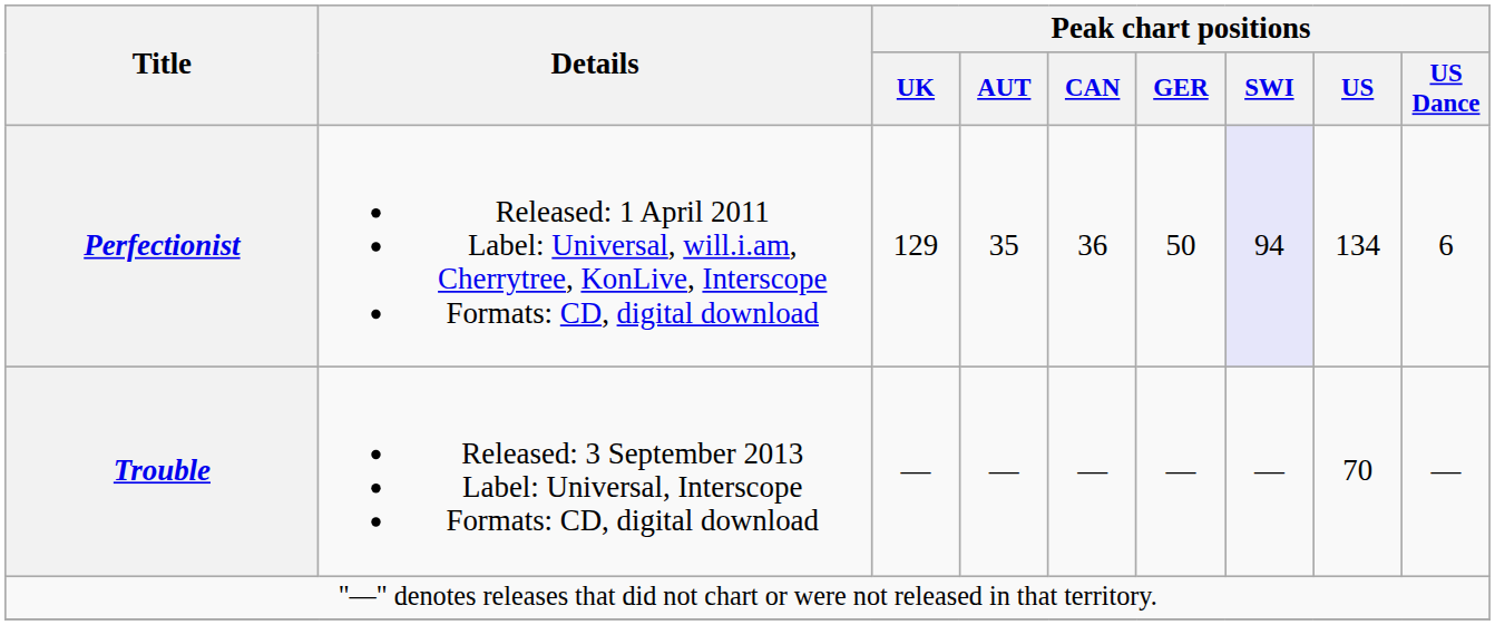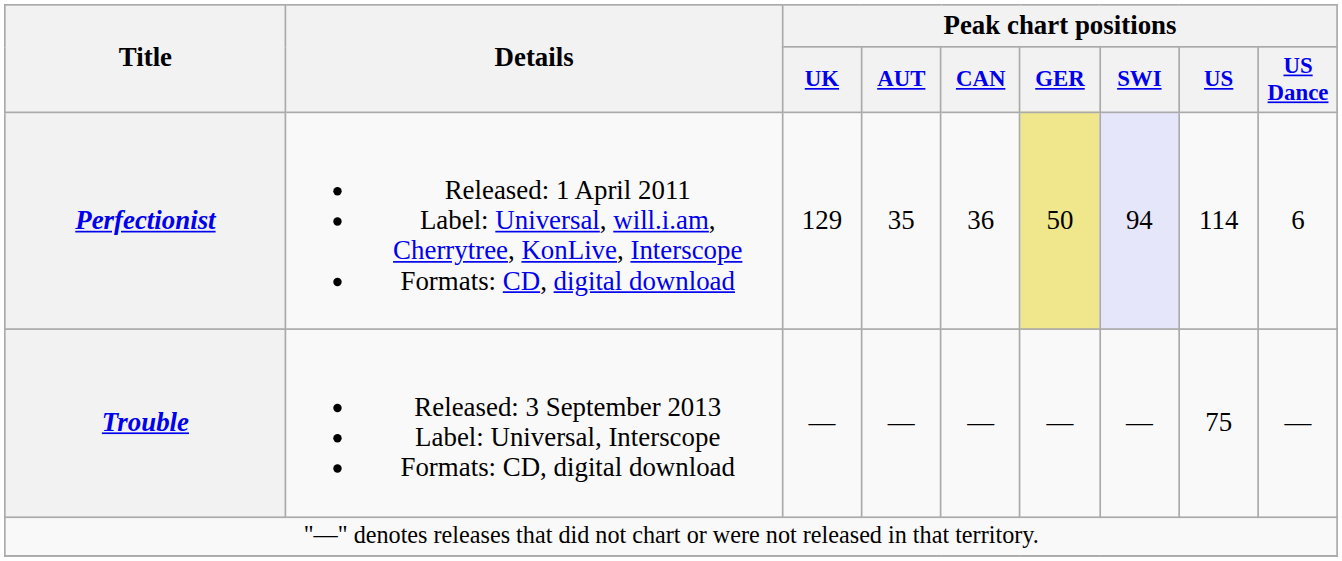 <table class="wikitable plainrowheaders" style="text-align:center;">
 <tr>
 <th rowspan="2" style="width:10em;">Title</th>
 <th rowspan="2" style="width:18em;">Details</th>
 <th colspan="8">Peak chart positions</th>
 </tr>
 <tr>
 <th scope="col" style="width:3em;font-size:85%;"><a href='#'>UK</a><br></th>
 <th scope="col" style="width:3em;font-size:85%;"><a href='#'>AUT</a><br></th>
 <th scope="col" style="width:3em;font-size:85%;"><a href='#'>CAN</a><br></th>
 <th scope="col" style="width:3em;font-size:85%;"><a href='#'>GER</a><br></th>
 <th scope="col" style="width:3em;font-size:85%;"><a href='#'>SWI</a><br></th>
 <th scope="col" style="width:3em;font-size:85%;"><a href='#'>US</a><br></th>
 <th scope="col" style="width:3em;font-size:85%;"><a href='#'>US Dance</a><br></th>
 </tr>
 <tr>
 <th scope="row"><em><a href='#'>Perfectionist</a></em><br></th>
 <td><br><ul><li>Released: 1 April 2011</li><li>Label: <a href='#'>Universal</a>, <a href='#'>will.i.am</a>, <a href='#'>Cherrytree</a>, <a href='#'>KonLive</a>, <a href='#'>Interscope</a></li><li>Formats: <a href='#'>CD</a>, <a href='#'>digital download</a></li></ul></td>
 <td>129</td>
 <td>35</td>
 <td>36</td>
-<td>50</td>
+<td style="background: khaki;">50</td>
 <td style="background: lavender;">94</td>
-<td>134</td>
+<td>114</td>
 <td>6</td>
 </tr>
 <tr>
 <th scope="row"><em><a href='#'>Trouble</a></em><br></th>
 <td><br><ul><li>Released: 3 September 2013</li><li>Label: Universal, Interscope</li><li>Formats: CD, digital download</li></ul></td>
 <td>—</td>
 <td>—</td>
 <td>—</td>
 <td>—</td>
 <td>—</td>
-<td>70</td>
+<td>75</td>
 <td>—</td>
 </tr>
 <tr>
 <td colspan="9" style="font-size:90%">"—" denotes releases that did not chart or were not released in that territory.</td>
 </tr>
 <tr>
 </tr>
 </table>
